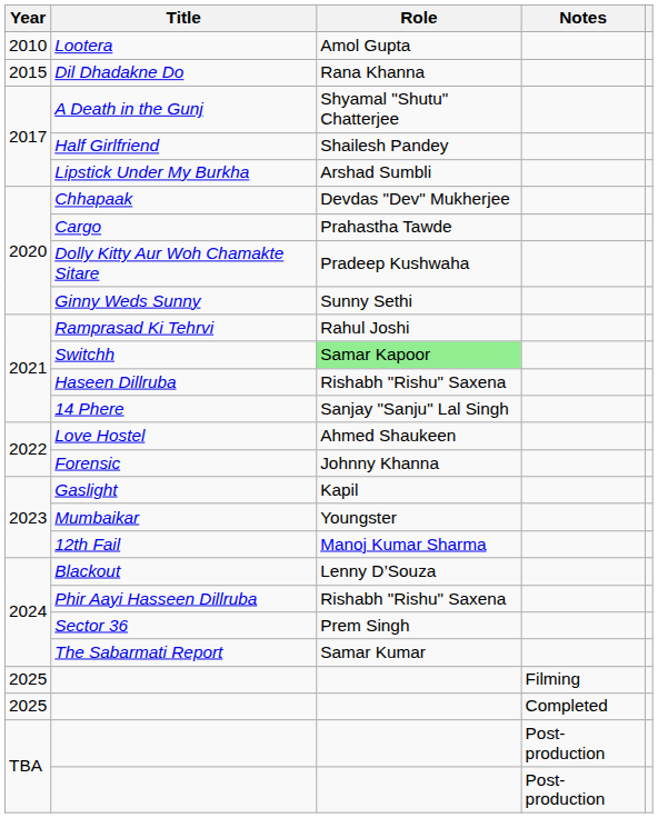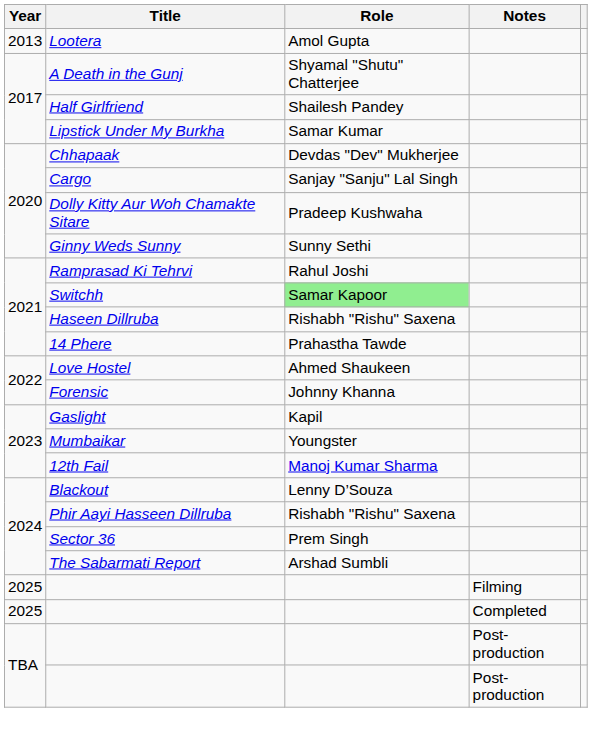 <table class="wikitable plainrowheaders sortable" text-align: center;>
 <tr>
 <th scope="col">Year</th>
 <th scope="col">Title</th>
 <th scope="col">Role</th>
 <th scope="col" class="unsortable">Notes</th>
 <th scope="col" class="unsortable"></th>
 </tr>
 <tr>
-<td>2010</td>
+<td>2013</td>
 <td><em><a href='#'>Lootera</a></em></td>
 <td>Amol Gupta</td>
-<td></td>
-<td style="text-align: center;"></td>
-</tr>
-<tr>
-<td>2015</td>
-<td><em><a href='#'>Dil Dhadakne Do</a></em></td>
-<td>Rana Khanna</td>
 <td></td>
 <td style="text-align: center;"></td>
 </tr>
 <tr>
 <td rowspan="3">2017</td>
 <td><em><a href='#'>A Death in the Gunj</a></em></td>
 <td>Shyamal "Shutu" Chatterjee</td>
 <td></td>
 <td style="text-align: center;"></td>
 </tr>
 <tr>
 <td><em><a href='#'>Half Girlfriend</a></em></td>
 <td>Shailesh Pandey</td>
 <td></td>
 <td style="text-align: center;"></td>
 </tr>
 <tr>
 <td><em><a href='#'>Lipstick Under My Burkha</a></em></td>
-<td>Arshad Sumbli</td>
+<td>Samar Kumar</td>
 <td></td>
 <td style="text-align: center;"></td>
 </tr>
 <tr>
 <td rowspan="4">2020</td>
 <td><em><a href='#'>Chhapaak</a></em></td>
 <td>Devdas "Dev" Mukherjee</td>
 <td></td>
 <td style="text-align: center;"></td>
 </tr>
 <tr>
 <td><em><a href='#'>Cargo</a></em></td>
-<td>Prahastha Tawde</td>
+<td>Sanjay "Sanju" Lal Singh</td>
 <td></td>
 <td style="text-align: center;"></td>
 </tr>
 <tr>
 <td><em><a href='#'>Dolly Kitty Aur Woh Chamakte Sitare</a></em></td>
 <td>Pradeep Kushwaha</td>
 <td></td>
 <td style="text-align: center;"></td>
 </tr>
 <tr>
 <td><em><a href='#'>Ginny Weds Sunny</a></em></td>
 <td>Sunny Sethi</td>
 <td></td>
 <td style="text-align: center;"></td>
 </tr>
 <tr>
 <td rowspan="4">2021</td>
 <td><em><a href='#'>Ramprasad Ki Tehrvi</a></em></td>
 <td>Rahul Joshi</td>
 <td></td>
 <td style="text-align: center;"></td>
 </tr>
 <tr>
 <td><em><a href='#'>Switchh</a></em></td>
 <td style="background: lightgreen;">Samar Kapoor</td>
 <td></td>
 <td style="text-align: center;"></td>
 </tr>
 <tr>
 <td><em><a href='#'>Haseen Dillruba</a></em></td>
 <td>Rishabh "Rishu" Saxena</td>
 <td></td>
 <td style="text-align: center;"></td>
 </tr>
 <tr>
 <td><em><a href='#'>14 Phere</a></em></td>
-<td>Sanjay "Sanju" Lal Singh</td>
+<td>Prahastha Tawde</td>
 <td></td>
 <td style="text-align: center;"></td>
 </tr>
 <tr>
 <td rowspan="2">2022</td>
 <td><em><a href='#'>Love Hostel</a></em></td>
 <td>Ahmed Shaukeen</td>
 <td></td>
 <td style="text-align: center;"></td>
 </tr>
 <tr>
 <td><em><a href='#'>Forensic</a></em></td>
 <td>Johnny Khanna</td>
 <td></td>
 <td style="text-align: center;"></td>
 </tr>
 <tr>
 <td rowspan="3">2023</td>
 <td><em><a href='#'>Gaslight</a></em></td>
 <td>Kapil</td>
 <td></td>
 <td style="text-align: center;"></td>
 </tr>
 <tr>
 <td><em><a href='#'>Mumbaikar</a></em></td>
 <td>Youngster</td>
 <td></td>
 <td style="text-align: center;"></td>
 </tr>
 <tr>
 <td><em><a href='#'>12th Fail</a></em></td>
 <td><a href='#'>Manoj Kumar Sharma</a></td>
 <td></td>
 <td style="text-align: center;"></td>
 </tr>
 <tr>
 <td rowspan="4">2024</td>
 <td><em><a href='#'>Blackout</a></em></td>
 <td>Lenny D’Souza</td>
 <td></td>
 <td style="text-align: center;"></td>
 </tr>
 <tr>
 <td><em><a href='#'>Phir Aayi Hasseen Dillruba</a></em></td>
 <td>Rishabh "Rishu" Saxena</td>
 <td></td>
 <td style="text-align: center;"></td>
 </tr>
 <tr>
 <td><em><a href='#'>Sector 36</a></em></td>
 <td>Prem Singh</td>
 <td></td>
 <td style="text-align: center;"></td>
 </tr>
 <tr>
 <td><em><a href='#'>The Sabarmati Report</a></em></td>
-<td>Samar Kumar</td>
+<td>Arshad Sumbli</td>
 <td></td>
 <td style="text-align: center;"></td>
 </tr>
 <tr>
 <td>2025</td>
 <td></td>
 <td></td>
 <td>Filming</td>
 <td style="text-align: center;"></td>
 </tr>
 <tr>
 <td>2025</td>
 <td></td>
 <td></td>
 <td>Completed</td>
 <td style="text-align: center;"></td>
 </tr>
 <tr>
 <td rowspan="2">TBA</td>
 <td></td>
 <td></td>
 <td>Post-production</td>
 <td style="text-align: center;"></td>
 </tr>
 <tr>
 <td></td>
 <td></td>
 <td>Post-production</td>
 <td style="text-align: center;"></td>
 </tr>
 </table>
